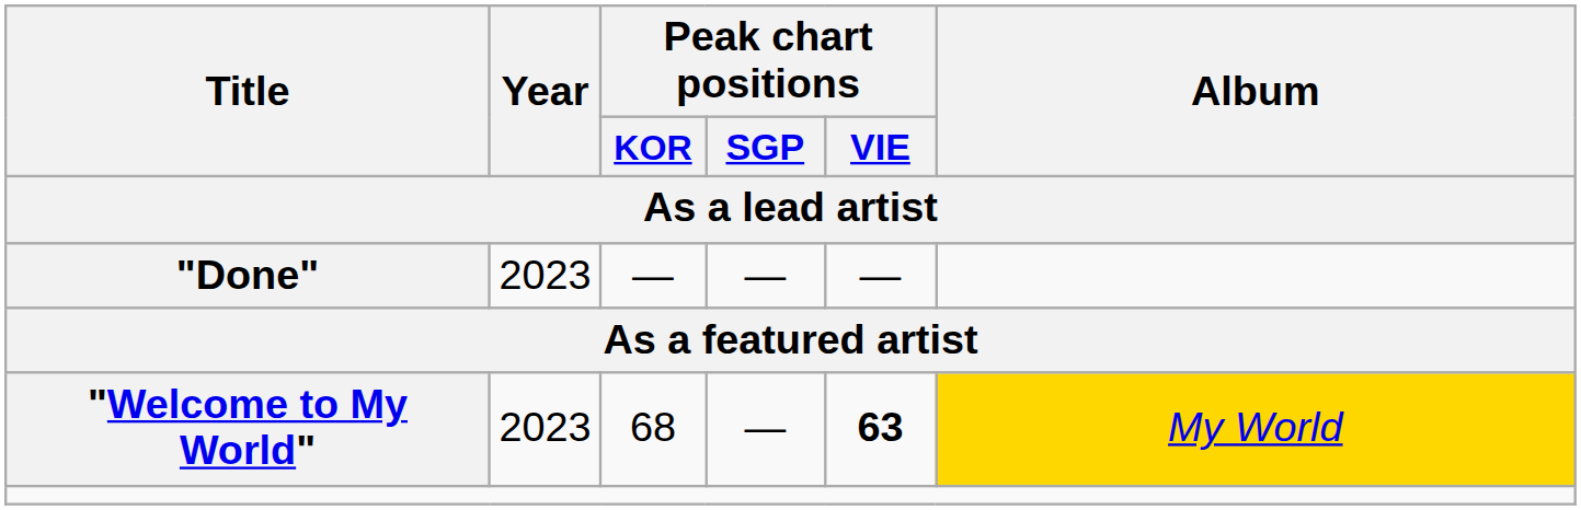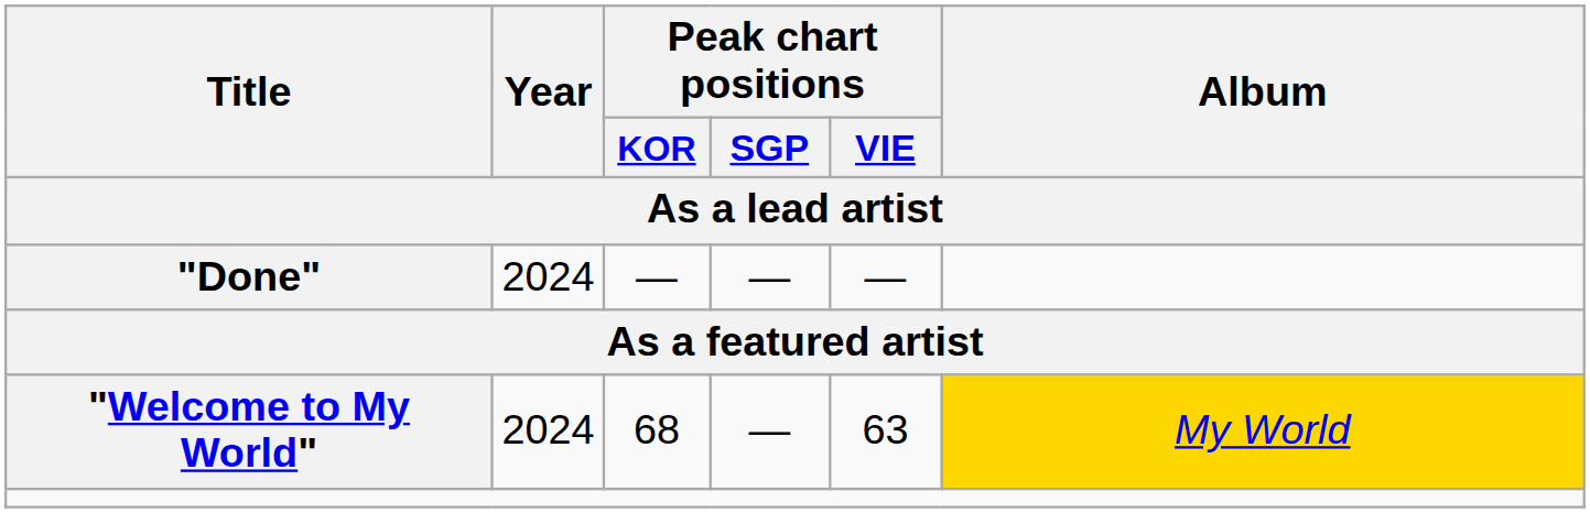 <table class="wikitable plainrowheaders" style="text-align:center">
 <tr>
 <th scope="col" rowspan="2">Title</th>
 <th scope="col" rowspan="2">Year</th>
 <th scope="col" colspan="3">Peak chart positions</th>
 <th scope="col" rowspan="2"  style="width:15em;">Album</th>
 </tr>
 <tr>
 <th scope="col" style="font-size:85%; width:2.5em"><a href='#'>KOR</a><br></th>
 <th scope="col" style="font-size:90%; width:2.75em"><a href='#'>SGP</a><br></th>
 <th scope="col" style="font-size:90%; width:2.5em"><a href='#'>VIE</a><br></th>
 </tr>
 <tr>
 <th colspan="6">As a lead artist</th>
 </tr>
 <tr>
 <th scope="row">"Done"</th>
-<td>2023</td>
+<td>2024</td>
 <td>—</td>
 <td>—</td>
 <td>—</td>
 <td></td>
 </tr>
 <tr>
 <th colspan="6">As a featured artist</th>
 </tr>
 <tr>
 <th scope="row">"<a href='#'>Welcome to My World</a>"<br></th>
-<td>2023</td>
+<td>2024</td>
 <td>68</td>
 <td>—</td>
-<td><strong>63</strong></td>
+<td>63</td>
 <td style="background: gold;"><em><a href='#'>My World</a></em></td>
 </tr>
 <tr>
 <td colspan="6"></td>
 </tr>
 </table>
